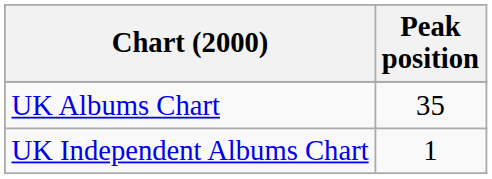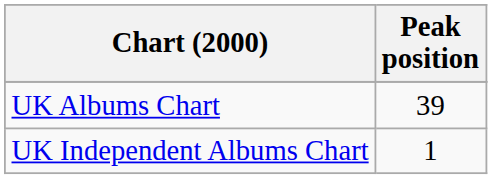 <table class="wikitable sortable">
 <tr>
 <th>Chart (2000)</th>
 <th>Peak<br>position</th>
 </tr>
 <tr>
 </tr>
 <tr>
 <td align="left"><a href='#'>UK Albums Chart</a></td>
-<td align="center">35</td>
+<td align="center">39</td>
 </tr>
 <tr>
 <td align="left"><a href='#'>UK Independent Albums Chart</a></td>
 <td align="center">1</td>
 </tr>
 </table>
